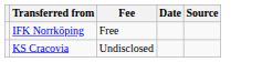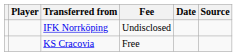 <table class="wikitable plainrowheaders sortable">
 <tr>
 <th></th>
+<th scope="col">Player</th>
 <th>Transferred from</th>
 <th style="width: 80px;">Fee</th>
 <th scope="col">Date</th>
 <th scope="col">Source</th>
 </tr>
 <tr>
 <td align="center"></td>
+<td></td>
 <td> <a href='#'>IFK Norrköping</a></td>
-<td>Free</td>
+<td>Undisclosed</td>
 <td></td>
 <td></td>
 </tr>
 <tr>
 <td align="center"></td>
+<td> </td>
 <td> <a href='#'>KS Cracovia</a></td>
-<td>Undisclosed</td>
+<td>Free</td>
 <td></td>
 <td></td>
 </tr>
 </table>
